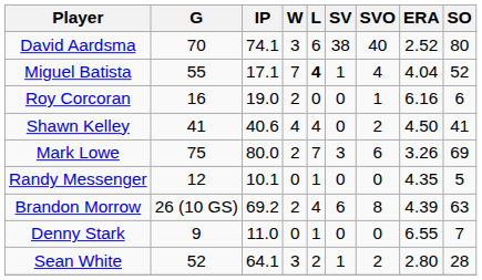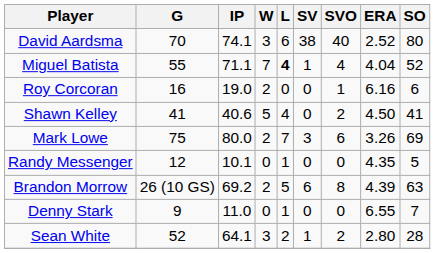 <table class="wikitable sortable" align="center">
 <tr>
 <th bgcolor="#DDDDFF">Player</th>
 <th bgcolor="#DDDDFF">G</th>
 <th bgcolor="#DDDDFF">IP</th>
 <th bgcolor="#DDDDFF">W</th>
 <th bgcolor="#DDDDFF">L</th>
 <th bgcolor="#DDDDFF">SV</th>
 <th bgcolor="#DDDDFF">SVO</th>
 <th bgcolor="#DDDDFF">ERA</th>
 <th bgcolor="#DDDDFF">SO</th>
 </tr>
 <tr align="center">
 <td><a href='#'>David Aardsma</a></td>
 <td>70</td>
 <td>74.1</td>
 <td>3</td>
 <td>6</td>
 <td>38</td>
 <td>40</td>
 <td>2.52</td>
 <td>80</td>
 </tr>
 <tr align="center">
 <td><a href='#'>Miguel Batista</a></td>
 <td>55</td>
-<td>17.1</td>
+<td>71.1</td>
 <td>7</td>
 <td><strong>4</strong></td>
 <td>1</td>
 <td>4</td>
 <td>4.04</td>
 <td>52</td>
 </tr>
 <tr align="center">
 <td><a href='#'>Roy Corcoran</a></td>
 <td>16</td>
 <td>19.0</td>
 <td>2</td>
 <td>0</td>
 <td>0</td>
 <td>1</td>
 <td>6.16</td>
 <td>6</td>
 </tr>
 <tr align="center">
 <td><a href='#'>Shawn Kelley</a></td>
 <td>41</td>
 <td>40.6</td>
-<td>4</td>
+<td>5</td>
 <td>4</td>
 <td>0</td>
 <td>2</td>
 <td>4.50</td>
 <td>41</td>
 </tr>
 <tr align="center">
 <td><a href='#'>Mark Lowe</a></td>
 <td>75</td>
 <td>80.0</td>
 <td>2</td>
 <td>7</td>
 <td>3</td>
 <td>6</td>
 <td>3.26</td>
 <td>69</td>
 </tr>
 <tr align="center">
 <td><a href='#'>Randy Messenger</a></td>
 <td>12</td>
 <td>10.1</td>
 <td>0</td>
 <td>1</td>
 <td>0</td>
 <td>0</td>
 <td>4.35</td>
 <td>5</td>
 </tr>
 <tr align=center>
 <td><a href='#'>Brandon Morrow</a></td>
 <td>26 (10 GS)</td>
 <td>69.2</td>
 <td>2</td>
-<td>4</td>
+<td>5</td>
 <td>6</td>
 <td>8</td>
 <td>4.39</td>
 <td>63</td>
 </tr>
 <tr align="center">
 <td><a href='#'>Denny Stark</a></td>
 <td>9</td>
 <td>11.0</td>
 <td>0</td>
 <td>1</td>
 <td>0</td>
 <td>0</td>
 <td>6.55</td>
 <td>7</td>
 </tr>
 <tr align="center">
 <td><a href='#'>Sean White</a></td>
 <td>52</td>
 <td>64.1</td>
 <td>3</td>
 <td>2</td>
 <td>1</td>
 <td>2</td>
 <td>2.80</td>
 <td>28</td>
 </tr>
 <tr>
 </tr>
 </table>
